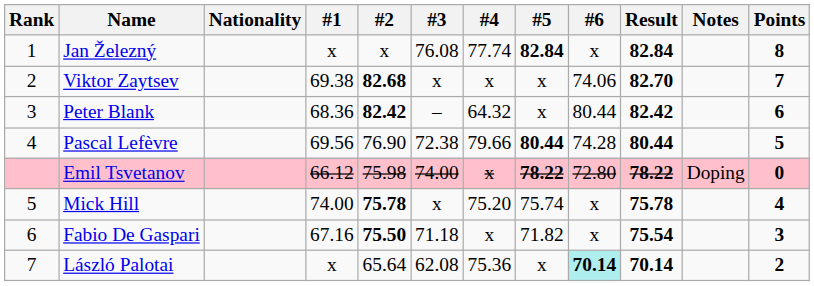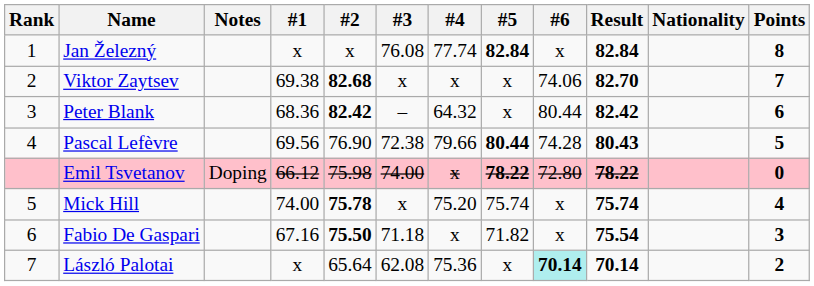 <table class="wikitable sortable" style="text-align:center">
 <tr>
 <th>Rank</th>
 <th>Name</th>
-<th>Nationality</th>
+<th>Notes</th>
 <th>#1</th>
 <th>#2</th>
 <th>#3</th>
 <th>#4</th>
 <th>#5</th>
 <th>#6</th>
 <th>Result</th>
-<th>Notes</th>
+<th>Nationality</th>
 <th>Points</th>
 </tr>
 <tr>
 <td>1</td>
 <td align=left><a href='#'>Jan Železný</a></td>
-<td align=left></td>
+<td></td>
 <td>x</td>
 <td>x</td>
 <td>76.08</td>
 <td>77.74</td>
 <td><strong>82.84</strong></td>
 <td>x</td>
 <td><strong>82.84</strong></td>
-<td></td>
+<td align=left></td>
 <td><strong>8</strong></td>
 </tr>
 <tr>
 <td>2</td>
 <td align=left><a href='#'>Viktor Zaytsev</a></td>
-<td align=left></td>
+<td></td>
 <td>69.38</td>
 <td><strong>82.68</strong></td>
 <td>x</td>
 <td>x</td>
 <td>x</td>
 <td>74.06</td>
 <td><strong>82.70</strong></td>
-<td></td>
+<td align=left></td>
 <td><strong>7</strong></td>
 </tr>
 <tr>
 <td>3</td>
 <td align=left><a href='#'>Peter Blank</a></td>
-<td align=left></td>
+<td></td>
 <td>68.36</td>
 <td><strong>82.42</strong></td>
 <td>–</td>
 <td>64.32</td>
 <td>x</td>
 <td>80.44</td>
 <td><strong>82.42</strong></td>
-<td></td>
+<td align=left></td>
 <td><strong>6</strong></td>
 </tr>
 <tr>
 <td>4</td>
 <td align=left><a href='#'>Pascal Lefèvre</a></td>
-<td align=left></td>
+<td></td>
 <td>69.56</td>
 <td>76.90</td>
 <td>72.38</td>
 <td>79.66</td>
 <td><strong>80.44</strong></td>
 <td>74.28</td>
-<td><strong>80.44</strong></td>
-<td></td>
+<td><strong>80.43</strong></td>
+<td align=left></td>
 <td><strong>5</strong></td>
 </tr>
 <tr bgcolor=pink>
 <td></td>
 <td align=left><a href='#'>Emil Tsvetanov</a></td>
-<td align=left></td>
+<td>Doping</td>
 <td><s>66.12</s></td>
 <td><s>75.98</s></td>
 <td><s>74.00</s></td>
 <td><s>x</s></td>
 <td><s><strong>78.22</strong></s></td>
 <td><s>72.80</s></td>
 <td><s><strong>78.22</strong></s></td>
-<td>Doping</td>
+<td align=left></td>
 <td><strong>0</strong></td>
 </tr>
 <tr>
 <td>5</td>
 <td align=left><a href='#'>Mick Hill</a></td>
-<td align=left></td>
+<td></td>
 <td>74.00</td>
 <td><strong>75.78</strong></td>
 <td>x</td>
 <td>75.20</td>
 <td>75.74</td>
 <td>x</td>
-<td><strong>75.78</strong></td>
-<td></td>
+<td><strong>75.74</strong></td>
+<td align=left></td>
 <td><strong>4</strong></td>
 </tr>
 <tr>
 <td>6</td>
 <td align=left><a href='#'>Fabio De Gaspari</a></td>
-<td align=left></td>
+<td></td>
 <td>67.16</td>
 <td><strong>75.50</strong></td>
 <td>71.18</td>
 <td>x</td>
 <td>71.82</td>
 <td>x</td>
 <td><strong>75.54</strong></td>
-<td></td>
+<td align=left></td>
 <td><strong>3</strong></td>
 </tr>
 <tr>
 <td>7</td>
 <td align=left><a href='#'>László Palotai</a></td>
-<td align=left></td>
+<td></td>
 <td>x</td>
 <td>65.64</td>
 <td>62.08</td>
 <td>75.36</td>
 <td>x</td>
 <td style="background: paleturquoise;"><strong>70.14</strong></td>
 <td><strong>70.14</strong></td>
-<td></td>
+<td align=left></td>
 <td><strong>2</strong></td>
 </tr>
 </table>
